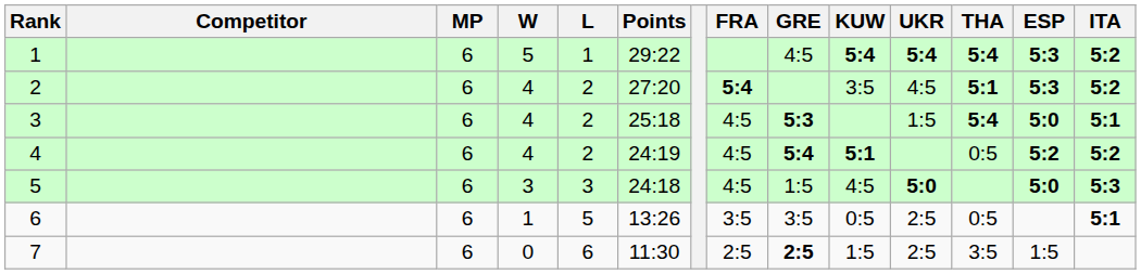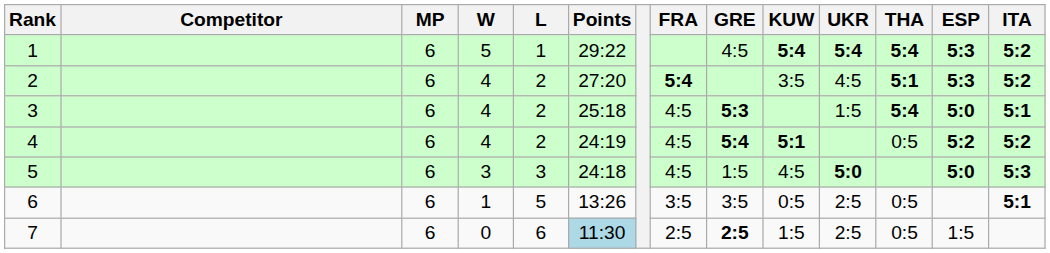 <table class="wikitable" style="text-align:center">
 <tr>
 <th>Rank</th>
 <th style="width:18em">Competitor</th>
 <th style="width:2.5em">MP</th>
 <th style="width:2.5em">W</th>
 <th style="width:2.5em">L</th>
 <th>Points</th>
 <th rowspan="8"> </th>
 <th style="width:2.5em">FRA</th>
 <th style="width:2.5em">GRE</th>
 <th style="width:2.5em">KUW</th>
 <th style="width:2.5em">UKR</th>
 <th style="width:2.5em">THA</th>
 <th style="width:2.5em">ESP</th>
 <th style="width:2.5em">ITA</th>
 </tr>
 <tr style="background:#cfc;">
 <td>1</td>
 <td style="text-align:left"></td>
 <td>6</td>
 <td>5</td>
 <td>1</td>
 <td>29:22</td>
 <td></td>
 <td>4:5</td>
 <td><strong>5:4</strong></td>
 <td><strong>5:4</strong></td>
 <td><strong>5:4</strong></td>
 <td><strong>5:3</strong></td>
 <td><strong>5:2</strong></td>
 </tr>
 <tr style="background:#cfc;">
 <td>2</td>
 <td style="text-align:left"></td>
 <td>6</td>
 <td>4</td>
 <td>2</td>
 <td>27:20</td>
 <td><strong>5:4</strong></td>
 <td></td>
 <td>3:5</td>
 <td>4:5</td>
 <td><strong>5:1</strong></td>
 <td><strong>5:3</strong></td>
 <td><strong>5:2</strong></td>
 </tr>
 <tr style="background:#cfc;">
 <td>3</td>
 <td style="text-align:left"></td>
 <td>6</td>
 <td>4</td>
 <td>2</td>
 <td>25:18</td>
 <td>4:5</td>
 <td><strong>5:3</strong></td>
 <td></td>
 <td>1:5</td>
 <td><strong>5:4</strong></td>
 <td><strong>5:0</strong></td>
 <td><strong>5:1</strong></td>
 </tr>
 <tr style="background:#cfc;">
 <td>4</td>
 <td style="text-align:left"></td>
 <td>6</td>
 <td>4</td>
 <td>2</td>
 <td>24:19</td>
 <td>4:5</td>
 <td><strong>5:4</strong></td>
 <td><strong>5:1</strong></td>
 <td></td>
 <td>0:5</td>
 <td><strong>5:2</strong></td>
 <td><strong>5:2</strong></td>
 </tr>
 <tr style="background:#cfc;">
 <td>5</td>
 <td style="text-align:left"></td>
 <td>6</td>
 <td>3</td>
 <td>3</td>
 <td>24:18</td>
 <td>4:5</td>
 <td>1:5</td>
 <td>4:5</td>
 <td><strong>5:0</strong></td>
 <td></td>
 <td><strong>5:0</strong></td>
 <td><strong>5:3</strong></td>
 </tr>
 <tr>
 <td>6</td>
 <td style="text-align:left"></td>
 <td>6</td>
 <td>1</td>
 <td>5</td>
 <td>13:26</td>
 <td>3:5</td>
 <td>3:5</td>
 <td>0:5</td>
 <td>2:5</td>
 <td>0:5</td>
 <td></td>
 <td><strong>5:1</strong></td>
 </tr>
 <tr>
 <td>7</td>
 <td style="text-align:left"></td>
 <td>6</td>
 <td>0</td>
 <td>6</td>
-<td>11:30</td>
+<td style="background: lightblue;">11:30</td>
 <td>2:5</td>
 <td><strong>2:5</strong></td>
 <td>1:5</td>
 <td>2:5</td>
-<td>3:5</td>
+<td>0:5</td>
 <td>1:5</td>
 <td></td>
 </tr>
 </table>
